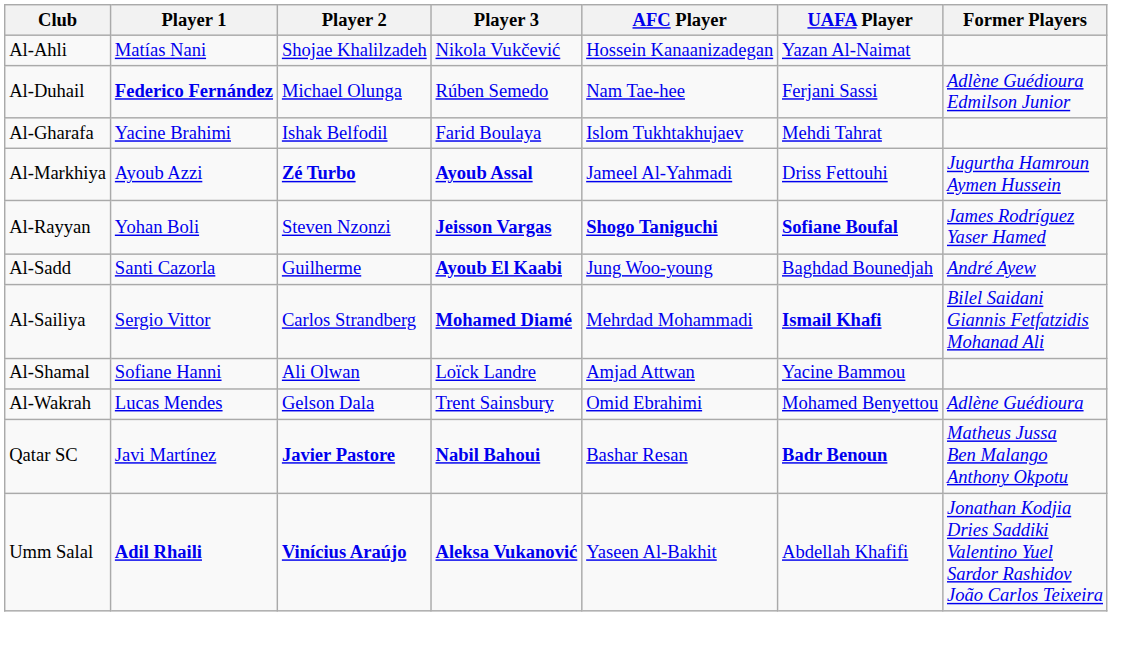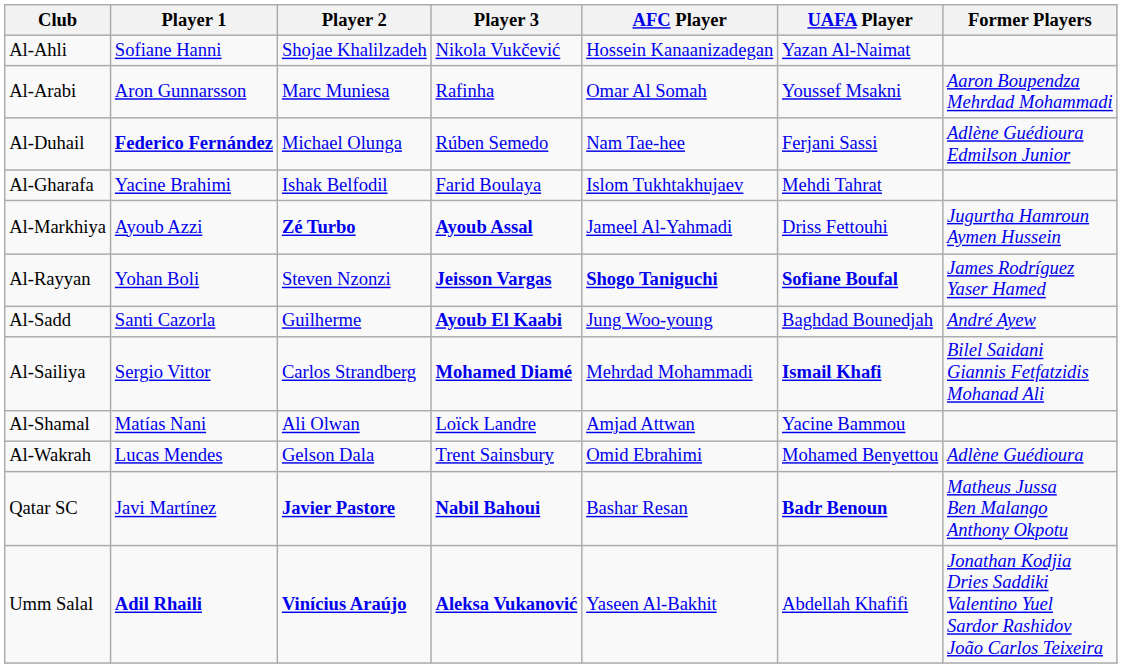 <table class="wikitable" style="font-size:80%;">
 <tr>
 <th>Club</th>
 <th>Player 1</th>
 <th>Player 2</th>
 <th>Player 3</th>
 <th><a href='#'>AFC</a> Player</th>
 <th><a href='#'>UAFA</a> Player</th>
 <th>Former Players</th>
 </tr>
 <tr>
 <td>Al-Ahli</td>
-<td> <a href='#'>Matías Nani</a></td>
+<td> <a href='#'>Sofiane Hanni</a></td>
 <td> <a href='#'>Shojae Khalilzadeh</a></td>
 <td> <a href='#'>Nikola Vukčević</a></td>
 <td> <a href='#'>Hossein Kanaanizadegan</a></td>
 <td> <a href='#'>Yazan Al-Naimat</a></td>
 <td></td>
+</tr>
+<tr>
+<td>Al-Arabi</td>
+<td> <a href='#'>Aron Gunnarsson</a></td>
+<td> <a href='#'>Marc Muniesa</a></td>
+<td> <a href='#'>Rafinha</a></td>
+<td> <a href='#'>Omar Al Somah</a></td>
+<td> <a href='#'>Youssef Msakni</a></td>
+<td> <em><a href='#'>Aaron Boupendza</a></em><br>  <em><a href='#'>Mehrdad Mohammadi</a></em></td>
 </tr>
 <tr>
 <td>Al-Duhail</td>
 <td> <strong><a href='#'>Federico Fernández</a></strong></td>
 <td> <a href='#'>Michael Olunga</a></td>
 <td> <a href='#'>Rúben Semedo</a></td>
 <td> <a href='#'>Nam Tae-hee</a></td>
 <td> <a href='#'>Ferjani Sassi</a></td>
 <td> <em><a href='#'>Adlène Guédioura</a></em><br>  <em><a href='#'>Edmilson Junior</a></em></td>
 </tr>
 <tr>
 <td>Al-Gharafa</td>
 <td> <a href='#'>Yacine Brahimi</a></td>
 <td> <a href='#'>Ishak Belfodil</a></td>
 <td> <a href='#'>Farid Boulaya</a></td>
 <td> <a href='#'>Islom Tukhtakhujaev</a></td>
 <td> <a href='#'>Mehdi Tahrat</a></td>
 <td></td>
 </tr>
 <tr>
 <td>Al-Markhiya</td>
 <td> <a href='#'>Ayoub Azzi</a></td>
 <td> <strong><a href='#'>Zé Turbo</a></strong></td>
 <td> <strong><a href='#'>Ayoub Assal</a></strong></td>
 <td> <a href='#'>Jameel Al-Yahmadi</a></td>
 <td> <a href='#'>Driss Fettouhi</a></td>
 <td> <em><a href='#'>Jugurtha Hamroun</a></em><br> <em><a href='#'>Aymen Hussein</a></em></td>
 </tr>
 <tr>
 <td>Al-Rayyan</td>
 <td> <a href='#'>Yohan Boli</a></td>
 <td> <a href='#'>Steven Nzonzi</a></td>
 <td> <strong><a href='#'>Jeisson Vargas</a></strong></td>
 <td> <strong><a href='#'>Shogo Taniguchi</a></strong></td>
 <td> <strong><a href='#'>Sofiane Boufal</a></strong></td>
 <td> <em><a href='#'>James Rodríguez</a></em><br> <em><a href='#'>Yaser Hamed</a></em></td>
 </tr>
 <tr>
 <td>Al-Sadd</td>
 <td> <a href='#'>Santi Cazorla</a></td>
 <td> <a href='#'>Guilherme</a></td>
 <td> <strong><a href='#'>Ayoub El Kaabi</a></strong></td>
 <td> <a href='#'>Jung Woo-young</a></td>
 <td> <a href='#'>Baghdad Bounedjah</a></td>
 <td> <em><a href='#'>André Ayew</a></em></td>
 </tr>
 <tr>
 <td>Al-Sailiya</td>
 <td> <a href='#'>Sergio Vittor</a></td>
 <td> <a href='#'>Carlos Strandberg</a></td>
 <td> <strong><a href='#'>Mohamed Diamé</a></strong></td>
 <td> <a href='#'>Mehrdad Mohammadi</a></td>
 <td> <strong><a href='#'>Ismail Khafi</a></strong></td>
 <td> <em><a href='#'>Bilel Saidani</a></em><br> <em><a href='#'>Giannis Fetfatzidis</a></em><br> <em><a href='#'>Mohanad Ali</a></em></td>
 </tr>
 <tr>
 <td>Al-Shamal</td>
-<td> <a href='#'>Sofiane Hanni</a></td>
+<td> <a href='#'>Matías Nani</a></td>
 <td> <a href='#'>Ali Olwan</a></td>
 <td> <a href='#'>Loïck Landre</a></td>
 <td> <a href='#'>Amjad Attwan</a></td>
 <td> <a href='#'>Yacine Bammou</a></td>
 <td></td>
 </tr>
 <tr>
 <td>Al-Wakrah</td>
 <td> <a href='#'>Lucas Mendes</a></td>
 <td> <a href='#'>Gelson Dala</a></td>
 <td> <a href='#'>Trent Sainsbury</a></td>
 <td> <a href='#'>Omid Ebrahimi</a></td>
 <td> <a href='#'>Mohamed Benyettou</a></td>
 <td> <em><a href='#'>Adlène Guédioura</a></em></td>
 </tr>
 <tr>
 <td>Qatar SC</td>
 <td> <a href='#'>Javi Martínez</a></td>
 <td> <strong><a href='#'>Javier Pastore</a></strong></td>
 <td> <strong><a href='#'>Nabil Bahoui</a></strong></td>
 <td> <a href='#'>Bashar Resan</a></td>
 <td><strong> <a href='#'>Badr Benoun</a></strong></td>
 <td> <em><a href='#'>Matheus Jussa</a></em><br>  <em><a href='#'>Ben Malango</a></em><br>  <em><a href='#'>Anthony Okpotu</a></em></td>
 </tr>
 <tr>
 <td>Umm Salal</td>
 <td> <strong><a href='#'>Adil Rhaili</a></strong></td>
 <td> <strong><a href='#'>Vinícius Araújo</a></strong></td>
 <td> <strong><a href='#'>Aleksa Vukanović</a></strong></td>
 <td> <a href='#'>Yaseen Al-Bakhit</a></td>
 <td> <a href='#'>Abdellah Khafifi</a></td>
 <td> <em><a href='#'>Jonathan Kodjia</a></em><br> <em><a href='#'>Dries Saddiki</a></em><br> <em><a href='#'>Valentino Yuel</a></em><br> <em><a href='#'>Sardor Rashidov</a></em><br> <em><a href='#'>João Carlos Teixeira</a></em></td>
 </tr>
 </table>
